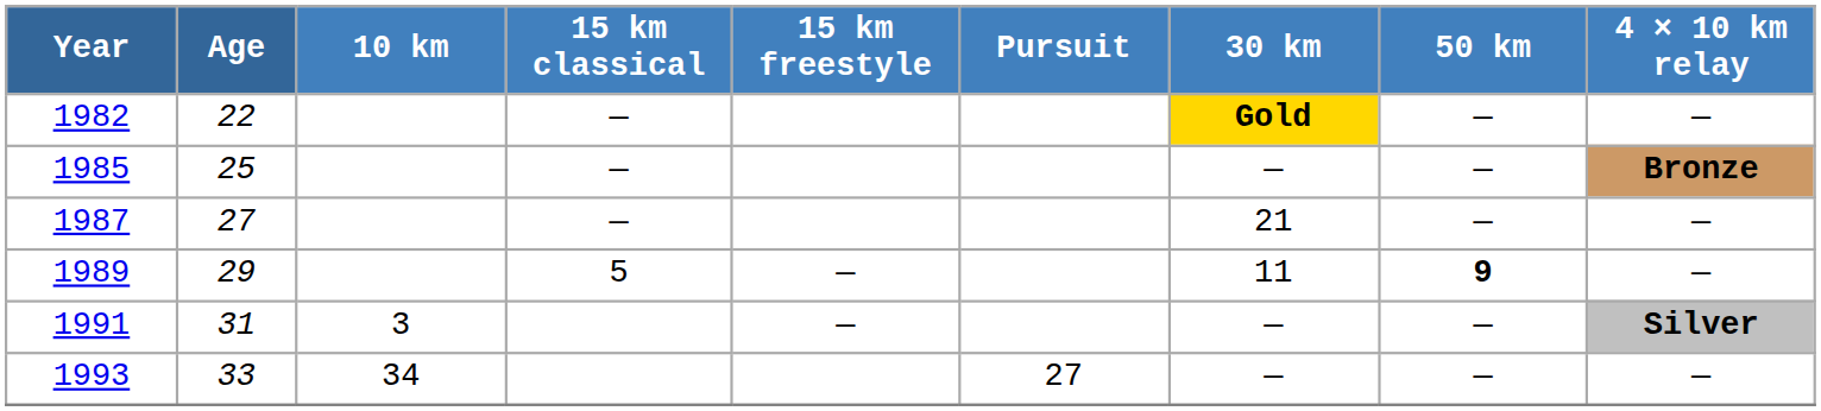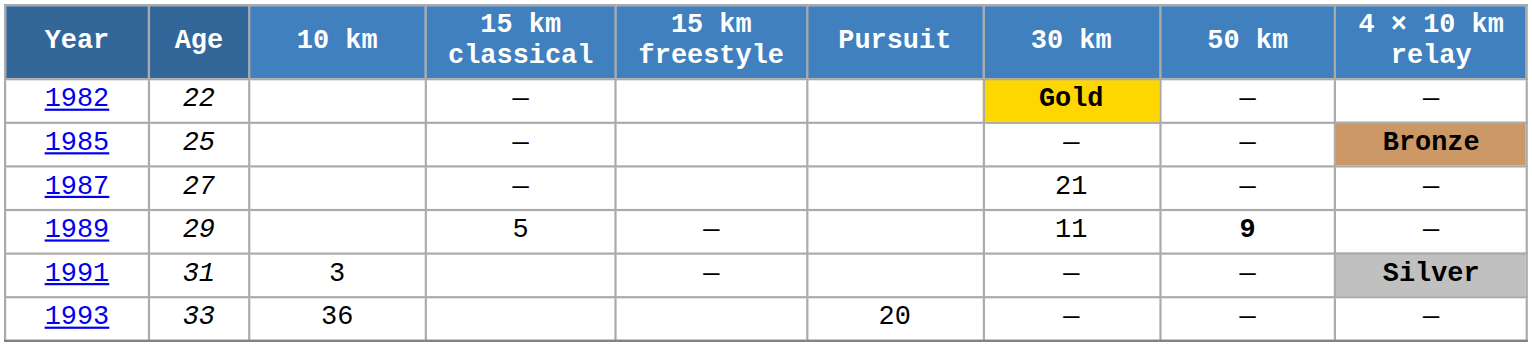 <table class="wikitable" style="font-size:95%; text-align:center; border:grey solid 1px; border-collapse:collapse; background:#ffffff;">
 <tr>
 <th style="background-color:#369; color:white; width:60px;"> Year </th>
 <th style="background-color:#369; color:white; width:40px;"> Age </th>
 <th style="background-color:#4180be; color:white; width:75px;"> 10 km </th>
 <th style="background-color:#4180be; color:white; width:75px;"> 15 km <br> classical </th>
 <th style="background-color:#4180be; color:white; width:75px;"> 15 km <br> freestyle </th>
 <th style="background-color:#4180be; color:white; width:75px;"> Pursuit </th>
 <th style="background-color:#4180be; color:white; width:75px;"> 30 km </th>
 <th style="background-color:#4180be; color:white; width:75px;"> 50 km </th>
 <th style="background-color:#4180be; color:white; width:75px;"> 4 × 10 km <br> relay </th>
 </tr>
 <tr>
 <td><a href='#'>1982</a></td>
 <td><em>22</em></td>
 <td></td>
 <td>—</td>
 <td></td>
 <td></td>
 <td style="background:gold;"><strong>Gold</strong></td>
 <td>—</td>
 <td>—</td>
 </tr>
 <tr>
 <td><a href='#'>1985</a></td>
 <td><em>25</em></td>
 <td></td>
 <td>—</td>
 <td></td>
 <td></td>
 <td>—</td>
 <td>—</td>
 <td bgcolor="cc9966"><strong>Bronze</strong></td>
 </tr>
 <tr>
 <td><a href='#'>1987</a></td>
 <td><em>27</em></td>
 <td></td>
 <td>—</td>
 <td></td>
 <td></td>
 <td>21</td>
 <td>—</td>
 <td>—</td>
 </tr>
 <tr>
 <td><a href='#'>1989</a></td>
 <td><em>29</em></td>
 <td></td>
 <td>5</td>
 <td>—</td>
 <td></td>
 <td>11</td>
 <td><strong>9</strong></td>
 <td>—</td>
 </tr>
 <tr>
 <td><a href='#'>1991</a></td>
 <td><em>31</em></td>
 <td>3</td>
 <td></td>
 <td>—</td>
 <td></td>
 <td>—</td>
 <td>—</td>
 <td style="background:silver;"><strong>Silver</strong></td>
 </tr>
 <tr>
 <td><a href='#'>1993</a></td>
 <td><em>33</em></td>
-<td>34</td>
+<td>36</td>
 <td></td>
 <td></td>
-<td>27</td>
+<td>20</td>
 <td>—</td>
 <td>—</td>
 <td>—</td>
 </tr>
 <tr>
 </tr>
 </table>
